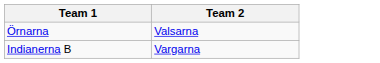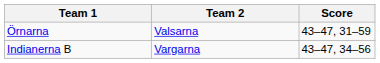 <table class="wikitable" style="font-size: 100%">
 <tr>
 <th width=200>Team 1</th>
 <th width=200>Team 2</th>
+<th width=100>Score</th>
 </tr>
 <tr>
 <td><a href='#'>Örnarna</a></td>
 <td><a href='#'>Valsarna</a></td>
+<td>43–47, 31–59</td>
 </tr>
 <tr>
 <td><a href='#'>Indianerna</a> B</td>
 <td><a href='#'>Vargarna</a></td>
+<td>43–47, 34–56</td>
 </tr>
 </table>
